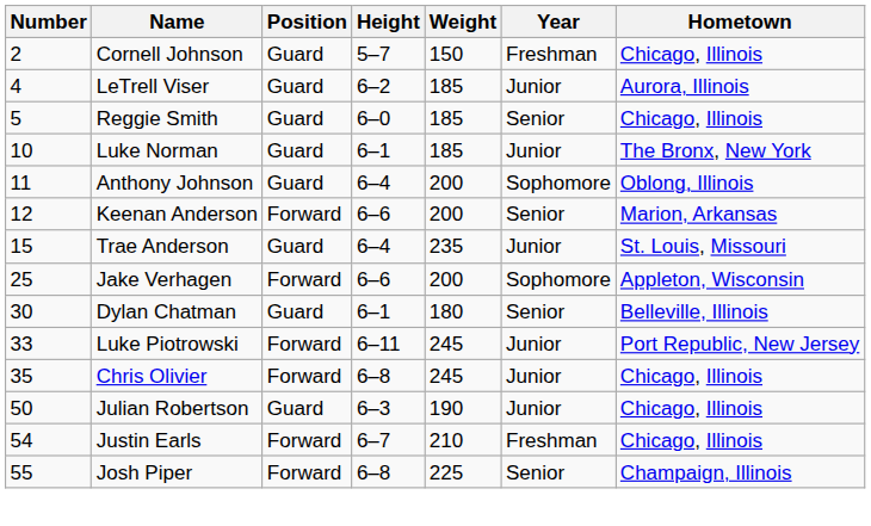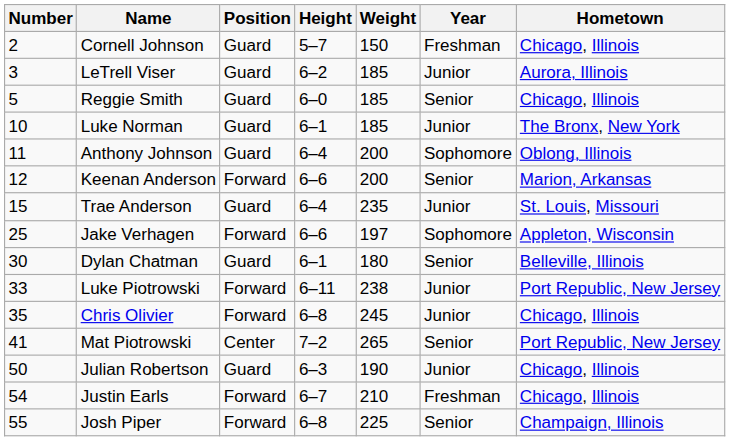 <table class="wikitable sortable" style="font-size: 95%;">
 <tr>
 <th>Number</th>
 <th>Name</th>
 <th>Position</th>
 <th>Height</th>
 <th>Weight</th>
 <th>Year</th>
 <th>Hometown</th>
 </tr>
 <tr>
 <td>2</td>
 <td>Cornell Johnson</td>
 <td>Guard</td>
 <td>5–7</td>
 <td>150</td>
 <td>Freshman</td>
 <td><a href='#'>Chicago</a>, <a href='#'>Illinois</a></td>
 </tr>
 <tr>
-<td>4</td>
+<td>3</td>
 <td>LeTrell Viser</td>
 <td>Guard</td>
 <td>6–2</td>
 <td>185</td>
 <td>Junior</td>
 <td><a href='#'>Aurora, Illinois</a></td>
 </tr>
 <tr>
 <td>5</td>
 <td>Reggie Smith</td>
 <td>Guard</td>
 <td>6–0</td>
 <td>185</td>
 <td>Senior</td>
 <td><a href='#'>Chicago</a>, <a href='#'>Illinois</a></td>
 </tr>
 <tr>
 <td>10</td>
 <td>Luke Norman</td>
 <td>Guard</td>
 <td>6–1</td>
 <td>185</td>
 <td>Junior</td>
 <td><a href='#'>The Bronx</a>, <a href='#'>New York</a></td>
 </tr>
 <tr>
 <td>11</td>
 <td>Anthony Johnson</td>
 <td>Guard</td>
 <td>6–4</td>
 <td>200</td>
 <td>Sophomore</td>
 <td><a href='#'>Oblong, Illinois</a></td>
 </tr>
 <tr>
 <td>12</td>
 <td>Keenan Anderson</td>
 <td>Forward</td>
 <td>6–6</td>
 <td>200</td>
 <td>Senior</td>
 <td><a href='#'>Marion, Arkansas</a></td>
 </tr>
 <tr>
 <td>15</td>
 <td>Trae Anderson</td>
 <td>Guard</td>
 <td>6–4</td>
 <td>235</td>
 <td>Junior</td>
 <td><a href='#'>St. Louis</a>, <a href='#'>Missouri</a></td>
 </tr>
 <tr>
 <td>25</td>
 <td>Jake Verhagen</td>
 <td>Forward</td>
 <td>6–6</td>
-<td>200</td>
+<td>197</td>
 <td>Sophomore</td>
 <td><a href='#'>Appleton, Wisconsin</a></td>
 </tr>
 <tr>
 <td>30</td>
 <td>Dylan Chatman</td>
 <td>Guard</td>
 <td>6–1</td>
 <td>180</td>
 <td>Senior</td>
 <td><a href='#'>Belleville, Illinois</a></td>
 </tr>
 <tr>
 <td>33</td>
 <td>Luke Piotrowski</td>
 <td>Forward</td>
 <td>6–11</td>
-<td>245</td>
+<td>238</td>
 <td>Junior</td>
 <td><a href='#'>Port Republic, New Jersey</a></td>
 </tr>
 <tr>
 <td>35</td>
 <td><a href='#'>Chris Olivier</a></td>
 <td>Forward</td>
 <td>6–8</td>
 <td>245</td>
 <td>Junior</td>
 <td><a href='#'>Chicago</a>, <a href='#'>Illinois</a></td>
+</tr>
+<tr>
+<td>41</td>
+<td>Mat Piotrowski</td>
+<td>Center</td>
+<td>7–2</td>
+<td>265</td>
+<td>Senior</td>
+<td><a href='#'>Port Republic, New Jersey</a></td>
 </tr>
 <tr>
 <td>50</td>
 <td>Julian Robertson</td>
 <td>Guard</td>
 <td>6–3</td>
 <td>190</td>
 <td>Junior</td>
 <td><a href='#'>Chicago</a>, <a href='#'>Illinois</a></td>
 </tr>
 <tr>
 <td>54</td>
 <td>Justin Earls</td>
 <td>Forward</td>
 <td>6–7</td>
 <td>210</td>
 <td>Freshman</td>
 <td><a href='#'>Chicago</a>, <a href='#'>Illinois</a></td>
 </tr>
 <tr>
 <td>55</td>
 <td>Josh Piper</td>
 <td>Forward</td>
 <td>6–8</td>
 <td>225</td>
 <td>Senior</td>
 <td><a href='#'>Champaign, Illinois</a></td>
 </tr>
 </table>
